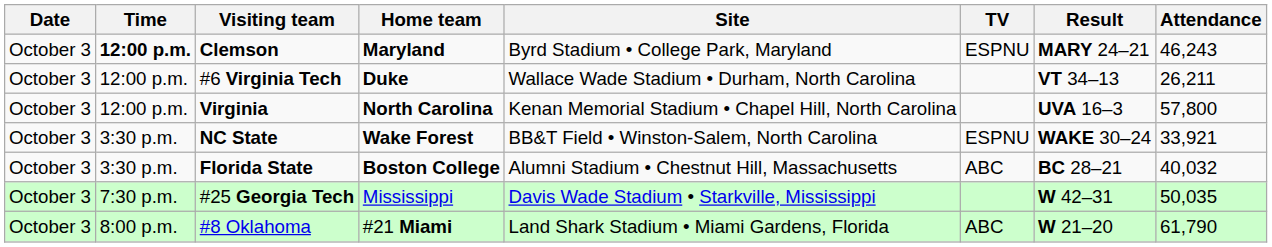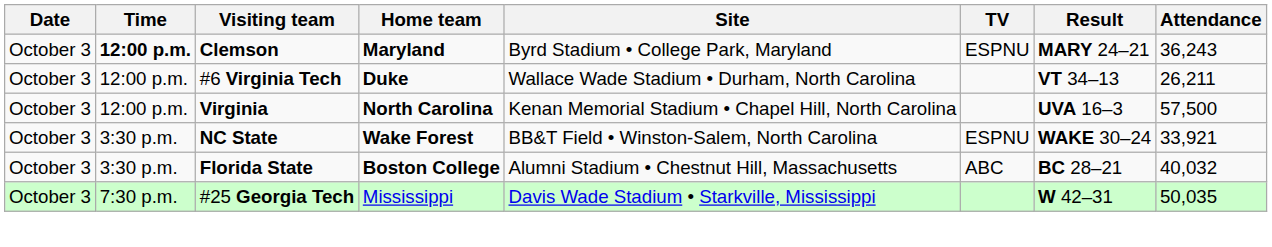 <table class="wikitable" style="font-size:95%;">
 <tr>
 <th>Date</th>
 <th>Time</th>
 <th>Visiting team</th>
 <th>Home team</th>
 <th>Site</th>
 <th>TV</th>
 <th>Result</th>
 <th>Attendance</th>
 </tr>
 <tr bgcolor=>
 <td>October 3</td>
 <td><strong>12:00 p.m.</strong></td>
 <td><strong>Clemson</strong></td>
 <td><strong>Maryland</strong></td>
 <td>Byrd Stadium • College Park, Maryland</td>
 <td>ESPNU</td>
 <td><strong>MARY</strong> 24–21</td>
-<td>46,243</td>
+<td>36,243</td>
 </tr>
 <tr bgcolor=>
 <td>October 3</td>
 <td>12:00 p.m.</td>
 <td>#6 <strong>Virginia Tech</strong></td>
 <td><strong>Duke</strong></td>
 <td>Wallace Wade Stadium • Durham, North Carolina</td>
 <td></td>
 <td><strong>VT</strong> 34–13</td>
 <td>26,211</td>
 </tr>
 <tr bgcolor=>
 <td>October 3</td>
 <td>12:00 p.m.</td>
 <td><strong>Virginia</strong></td>
 <td><strong>North Carolina</strong></td>
 <td>Kenan Memorial Stadium • Chapel Hill, North Carolina</td>
 <td></td>
 <td><strong>UVA</strong> 16–3</td>
-<td>57,800</td>
+<td>57,500</td>
 </tr>
 <tr bgcolor=>
 <td>October 3</td>
 <td>3:30 p.m.</td>
 <td><strong>NC State</strong></td>
 <td><strong>Wake Forest</strong></td>
 <td>BB&T Field • Winston-Salem, North Carolina</td>
 <td>ESPNU</td>
 <td><strong>WAKE</strong> 30–24</td>
 <td>33,921</td>
 </tr>
 <tr bgcolor=>
 <td>October 3</td>
 <td>3:30 p.m.</td>
 <td><strong>Florida State</strong></td>
 <td><strong>Boston College</strong></td>
 <td>Alumni Stadium • Chestnut Hill, Massachusetts</td>
 <td>ABC</td>
 <td><strong>BC</strong> 28–21</td>
 <td>40,032</td>
 </tr>
 <tr bgcolor=#ccffcc>
 <td>October 3</td>
 <td>7:30 p.m.</td>
 <td>#25 <strong>Georgia Tech</strong></td>
 <td><a href='#'>Mississippi</a></td>
 <td><a href='#'>Davis Wade Stadium</a> • <a href='#'>Starkville, Mississippi</a></td>
 <td></td>
 <td><strong>W</strong> 42–31</td>
 <td>50,035</td>
 </tr>
-<tr bgcolor=ccffcc>
-<td>October 3</td>
-<td>8:00 p.m.</td>
-<td><a href='#'>#8 Oklahoma</a></td>
-<td>#21 <strong>Miami</strong></td>
-<td>Land Shark Stadium • Miami Gardens, Florida</td>
-<td>ABC</td>
-<td><strong>W</strong> 21–20</td>
-<td>61,790</td>
-</tr>
 </table>
